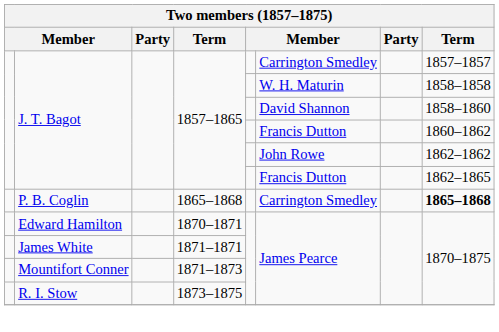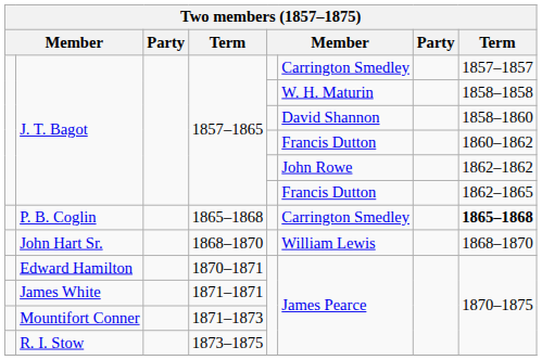 <table class="wikitable">
 <tr>
 <th colspan="8">Two members (1857–1875)</th>
 </tr>
 <tr>
 <th colspan="2">Member</th>
 <th>Party</th>
 <th>Term</th>
 <th colspan="2">Member</th>
 <th>Party</th>
 <th>Term</th>
 </tr>
 <tr>
 <td rowspan= 6  > </td>
 <td rowspan= 6><a href='#'>J. T. Bagot</a></td>
 <td rowspan= 6></td>
 <td rowspan= 6>1857–1865</td>
 <td> </td>
 <td><a href='#'>Carrington Smedley</a></td>
 <td></td>
 <td>1857–1857</td>
 </tr>
 <tr>
 <td> </td>
 <td><a href='#'>W. H. Maturin</a></td>
 <td></td>
 <td>1858–1858</td>
 </tr>
 <tr>
 <td> </td>
 <td><a href='#'>David Shannon</a></td>
 <td></td>
 <td>1858–1860</td>
 </tr>
 <tr>
 <td> </td>
 <td><a href='#'>Francis Dutton</a></td>
 <td></td>
 <td>1860–1862</td>
 </tr>
 <tr>
 <td> </td>
 <td><a href='#'>John Rowe</a></td>
 <td></td>
 <td>1862–1862</td>
 </tr>
 <tr>
 <td> </td>
 <td><a href='#'>Francis Dutton</a></td>
 <td></td>
 <td>1862–1865</td>
 </tr>
 <tr>
 <td> </td>
 <td><a href='#'>P. B. Coglin</a></td>
 <td></td>
 <td>1865–1868</td>
 <td> </td>
 <td><a href='#'>Carrington Smedley</a></td>
 <td></td>
 <td><strong>1865–1868</strong></td>
 </tr>
 <tr>
 <td> </td>
+<td><a href='#'>John Hart Sr.</a></td>
+<td></td>
+<td>1868–1870</td>
+<td> </td>
+<td><a href='#'>William Lewis</a></td>
+<td></td>
+<td>1868–1870</td>
+</tr>
+<tr>
+<td> </td>
 <td><a href='#'>Edward Hamilton</a></td>
 <td></td>
 <td>1870–1871</td>
 <td rowspan= 4   > </td>
 <td rowspan= 4><a href='#'>James Pearce</a></td>
 <td rowspan= 4></td>
 <td rowspan= 4>1870–1875</td>
 </tr>
 <tr>
 <td> </td>
 <td><a href='#'>James White</a></td>
 <td></td>
 <td>1871–1871</td>
 </tr>
 <tr>
 <td> </td>
 <td><a href='#'>Mountifort Conner</a></td>
 <td></td>
 <td>1871–1873</td>
 </tr>
 <tr>
 <td> </td>
 <td><a href='#'>R. I. Stow</a></td>
 <td></td>
 <td>1873–1875</td>
 </tr>
 <tr>
 </tr>
 </table>
